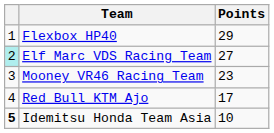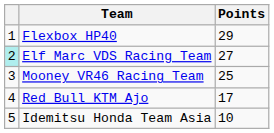 <table class="wikitable" style="font-size: 85%;">
 <tr>
 <th></th>
 <th>Team</th>
 <th>Points</th>
 </tr>
 <tr>
 <td align=center>1</td>
 <td> <a href='#'>Flexbox HP40</a></td>
 <td align=left>29</td>
 </tr>
 <tr>
 <td align=center style="background: paleturquoise;">2</td>
 <td> <a href='#'>Elf Marc VDS Racing Team</a></td>
 <td align=left>27</td>
 </tr>
 <tr>
 <td align=center>3</td>
 <td> <a href='#'>Mooney VR46 Racing Team</a></td>
-<td align=left>23</td>
+<td align=left>25</td>
 </tr>
 <tr>
 <td align=center>4</td>
 <td> <a href='#'>Red Bull KTM Ajo</a></td>
 <td align=left>17</td>
 </tr>
 <tr>
-<td align=center><strong>5</strong></td>
+<td align=center>5</td>
 <td> Idemitsu Honda Team Asia</td>
 <td align=left>10</td>
 </tr>
 </table>
